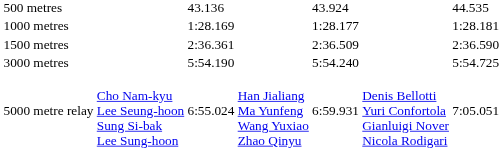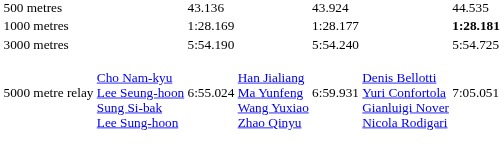 <table>
 <tr>
 <td>500 metres</td>
 <td></td>
 <td>43.136</td>
 <td></td>
 <td>43.924</td>
 <td></td>
 <td>44.535</td>
 </tr>
 <tr>
 <td>1000 metres</td>
 <td></td>
 <td>1:28.169</td>
 <td></td>
 <td>1:28.177</td>
 <td></td>
-<td>1:28.181</td>
-</tr>
-<tr>
-<td>1500 metres</td>
-<td></td>
-<td>2:36.361</td>
-<td></td>
-<td>2:36.509</td>
-<td></td>
-<td>2:36.590</td>
+<td><strong>1:28.181</strong></td>
 </tr>
 <tr>
 <td>3000 metres</td>
 <td></td>
 <td>5:54.190</td>
 <td></td>
 <td>5:54.240</td>
 <td></td>
 <td>5:54.725</td>
 </tr>
 <tr>
 <td>5000 metre relay</td>
 <td><br><a href='#'>Cho Nam-kyu</a><br><a href='#'>Lee Seung-hoon</a><br><a href='#'>Sung Si-bak</a><br><a href='#'>Lee Sung-hoon</a></td>
 <td>6:55.024</td>
 <td><br><a href='#'>Han Jialiang</a><br><a href='#'>Ma Yunfeng</a><br><a href='#'>Wang Yuxiao</a><br><a href='#'>Zhao Qinyu</a></td>
 <td>6:59.931</td>
 <td><br><a href='#'>Denis Bellotti</a><br><a href='#'>Yuri Confortola</a><br><a href='#'>Gianluigi Nover</a><br><a href='#'>Nicola Rodigari</a></td>
 <td>7:05.051</td>
 </tr>
 </table>
